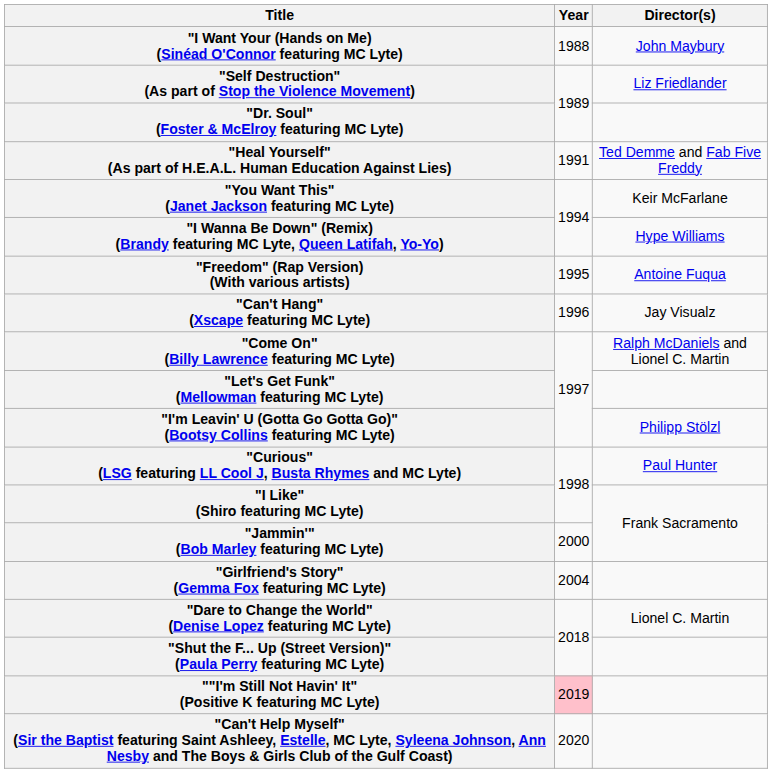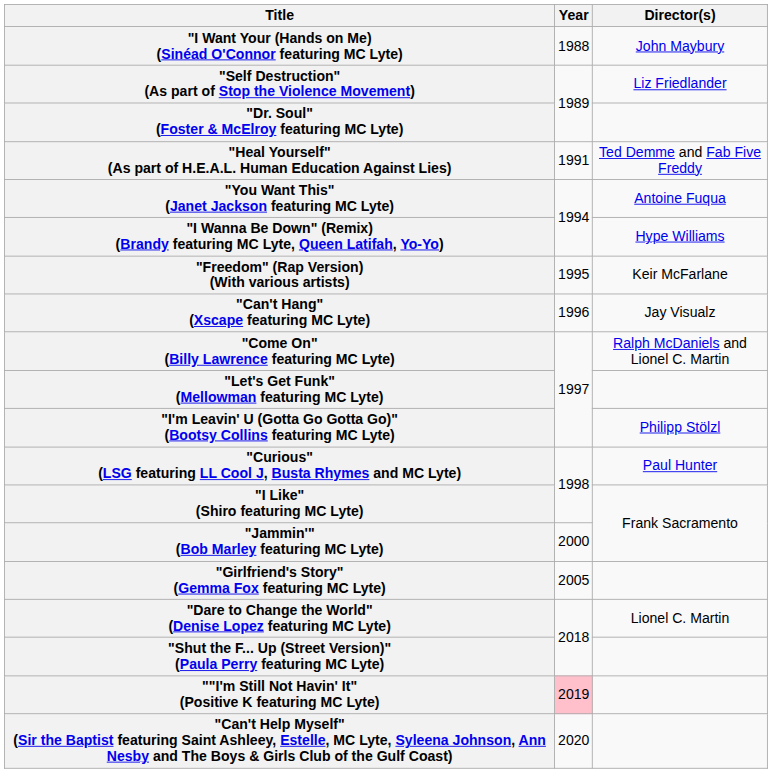 <table class="wikitable plainrowheaders" style="text-align:center;">
 <tr>
 <th scope="col">Title</th>
 <th scope="col">Year</th>
 <th scope="col">Director(s)</th>
 </tr>
 <tr>
 <th scope="row">"I Want Your (Hands on Me)<br><span>(<a href='#'>Sinéad O'Connor</a> featuring MC Lyte)</span></th>
 <td>1988</td>
 <td><a href='#'>John Maybury</a></td>
 </tr>
 <tr>
 <th scope="row">"Self Destruction"<br><span>(As part of <a href='#'>Stop the Violence Movement</a>)</span></th>
 <td rowspan="2">1989</td>
 <td><a href='#'>Liz Friedlander</a></td>
 </tr>
 <tr>
 <th scope="row">"Dr. Soul"<br><span>(<a href='#'>Foster & McElroy</a> featuring MC Lyte)</span></th>
 <td></td>
 </tr>
 <tr>
 <th scope="row">"Heal Yourself"<br><span>(As part of H.E.A.L. Human Education Against Lies)</span></th>
 <td>1991</td>
 <td><a href='#'>Ted Demme</a> and <a href='#'>Fab Five Freddy</a></td>
 </tr>
 <tr>
 <th scope="row">"You Want This"<br><span>(<a href='#'>Janet Jackson</a> featuring MC Lyte)</span></th>
 <td rowspan="2">1994</td>
-<td>Keir McFarlane</td>
+<td><a href='#'>Antoine Fuqua</a></td>
 </tr>
 <tr>
 <th scope="row">"I Wanna Be Down" (Remix)<br><span>(<a href='#'>Brandy</a> featuring MC Lyte, <a href='#'>Queen Latifah</a>, <a href='#'>Yo-Yo</a>)</span></th>
 <td><a href='#'>Hype Williams</a></td>
 </tr>
 <tr>
 <th scope="row">"Freedom" (Rap Version)<br><span>(With various artists)</span></th>
 <td>1995</td>
-<td><a href='#'>Antoine Fuqua</a></td>
+<td>Keir McFarlane</td>
 </tr>
 <tr>
 <th scope="row">"Can't Hang"<br><span>(<a href='#'>Xscape</a> featuring MC Lyte)</span></th>
 <td>1996</td>
 <td>Jay Visualz</td>
 </tr>
 <tr>
 <th scope="row">"Come On"<br><span>(<a href='#'>Billy Lawrence</a> featuring MC Lyte)</span></th>
 <td rowspan="3">1997</td>
 <td><a href='#'>Ralph McDaniels</a> and Lionel C. Martin</td>
 </tr>
 <tr>
 <th scope="row">"Let's Get Funk"<br><span>(<a href='#'>Mellowman</a> featuring MC Lyte)</span></th>
 <td></td>
 </tr>
 <tr>
 <th scope="row">"I'm Leavin' U (Gotta Go Gotta Go)"<br><span>(<a href='#'>Bootsy Collins</a> featuring MC Lyte)</span></th>
 <td><a href='#'>Philipp Stölzl</a></td>
 </tr>
 <tr>
 <th scope="row">"Curious"<br><span>(<a href='#'>LSG</a> featuring <a href='#'>LL Cool J</a>, <a href='#'>Busta Rhymes</a> and MC Lyte)</span></th>
 <td rowspan="2">1998</td>
 <td><a href='#'>Paul Hunter</a></td>
 </tr>
 <tr>
 <th scope="row">"I Like"<br><span>(Shiro featuring MC Lyte)</span></th>
 <td rowspan="2">Frank Sacramento</td>
 </tr>
 <tr>
 <th scope="row">"Jammin'"<br><span>(<a href='#'>Bob Marley</a> featuring MC Lyte)</span></th>
 <td>2000</td>
 </tr>
 <tr>
 <th scope="row">"Girlfriend's Story"<br><span>(<a href='#'>Gemma Fox</a> featuring MC Lyte)</span></th>
-<td>2004</td>
+<td>2005</td>
 <td></td>
 </tr>
 <tr>
 <th scope="row">"Dare to Change the World"<br><span>(<a href='#'>Denise Lopez</a> featuring MC Lyte)</span></th>
 <td rowspan="2">2018</td>
 <td>Lionel C. Martin</td>
 </tr>
 <tr>
 <th scope="row">"Shut the F... Up (Street Version)"<br><span>(<a href='#'>Paula Perry</a> featuring MC Lyte)</span></th>
 <td></td>
 </tr>
 <tr>
 <th scope="row">""I'm Still Not Havin' It"<br><span>(Positive K featuring MC Lyte)</span></th>
 <td style="background: pink;">2019</td>
 <td></td>
 </tr>
 <tr>
 <th scope="row">"Can't Help Myself"<br><span>(<a href='#'>Sir the Baptist</a> featuring Saint Ashleey, <a href='#'>Estelle</a>, MC Lyte, <a href='#'>Syleena Johnson</a>, <a href='#'>Ann Nesby</a> and The Boys & Girls Club of the Gulf Coast)</span></th>
 <td>2020</td>
 <td></td>
 </tr>
 </table>
